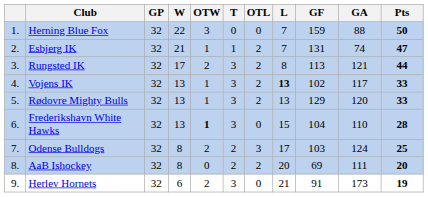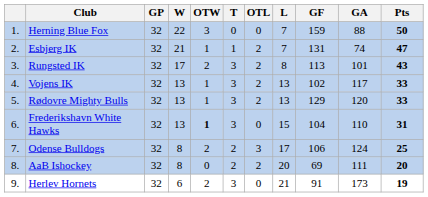 <table class="wikitable">
 <tr>
 <th width="30"></th>
 <th width="200">Club</th>
 <th width="30">GP</th>
 <th width="30">W</th>
 <th width="30">OTW</th>
 <th width="30">T</th>
 <th width="30">OTL</th>
 <th width="30">L</th>
 <th width="70">GF</th>
 <th width="70">GA</th>
 <th width="70">Pts</th>
 </tr>
 <tr bgcolor="#BCD2EE" align="center">
 <td>1.</td>
 <td align="left"><a href='#'>Herning Blue Fox</a></td>
 <td>32</td>
 <td>22</td>
 <td>3</td>
 <td>0</td>
 <td>0</td>
 <td>7</td>
 <td>159</td>
 <td>88</td>
 <td><strong>50</strong></td>
 </tr>
 <tr bgcolor="#BCD2EE" align="center">
 <td>2.</td>
 <td align="left"><a href='#'>Esbjerg IK</a></td>
 <td>32</td>
 <td>21</td>
 <td>1</td>
 <td>1</td>
 <td>2</td>
 <td>7</td>
 <td>131</td>
 <td>74</td>
 <td><strong>47</strong></td>
 </tr>
 <tr bgcolor="#BCD2EE" align="center">
 <td>3.</td>
 <td align="left"><a href='#'>Rungsted IK</a></td>
 <td>32</td>
 <td>17</td>
 <td>2</td>
 <td>3</td>
 <td>2</td>
 <td>8</td>
 <td>113</td>
-<td>121</td>
-<td><strong>44</strong></td>
+<td>101</td>
+<td><strong>43</strong></td>
 </tr>
 <tr bgcolor="#BCD2EE" align="center">
 <td>4.</td>
 <td align="left"><a href='#'>Vojens IK</a></td>
 <td>32</td>
 <td>13</td>
 <td>1</td>
 <td>3</td>
 <td>2</td>
-<td><strong>13</strong></td>
+<td>13</td>
 <td>102</td>
 <td>117</td>
 <td><strong>33</strong></td>
 </tr>
 <tr bgcolor="#BCD2EE" align="center">
 <td>5.</td>
 <td align="left"><a href='#'>Rødovre Mighty Bulls</a></td>
 <td>32</td>
 <td>13</td>
 <td>1</td>
 <td>3</td>
 <td>2</td>
 <td>13</td>
 <td>129</td>
 <td>120</td>
 <td><strong>33</strong></td>
 </tr>
 <tr bgcolor="#BCD2EE" align="center">
 <td>6.</td>
 <td align="left"><a href='#'>Frederikshavn White Hawks</a></td>
 <td>32</td>
 <td>13</td>
 <td><strong>1</strong></td>
 <td>3</td>
 <td>0</td>
 <td>15</td>
 <td>104</td>
 <td>110</td>
-<td><strong>28</strong></td>
+<td><strong>31</strong></td>
 </tr>
 <tr bgcolor="#BCD2EE" align="center">
 <td>7.</td>
 <td align="left"><a href='#'>Odense Bulldogs</a></td>
 <td>32</td>
 <td>8</td>
 <td>2</td>
 <td>2</td>
 <td>3</td>
 <td>17</td>
-<td>103</td>
+<td>106</td>
 <td>124</td>
 <td><strong>25</strong></td>
 </tr>
 <tr bgcolor="#BCD2EE" align="center">
 <td>8.</td>
 <td align="left"><a href='#'>AaB Ishockey</a></td>
 <td>32</td>
 <td>8</td>
 <td>0</td>
 <td>2</td>
 <td>2</td>
 <td>20</td>
 <td>69</td>
 <td>111</td>
 <td><strong>20</strong></td>
 </tr>
 <tr bgcolor="#FFFFFF" align="center">
 <td>9.</td>
 <td align="left"><a href='#'>Herlev Hornets</a></td>
 <td>32</td>
 <td>6</td>
 <td>2</td>
 <td>3</td>
 <td>0</td>
 <td>21</td>
 <td>91</td>
 <td>173</td>
 <td><strong>19</strong></td>
 </tr>
 </table>
